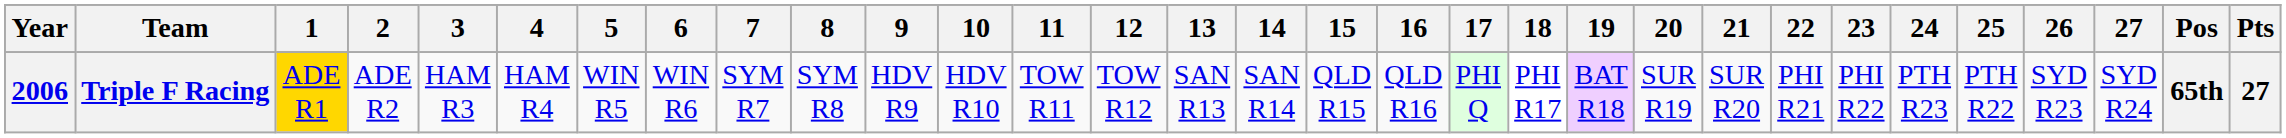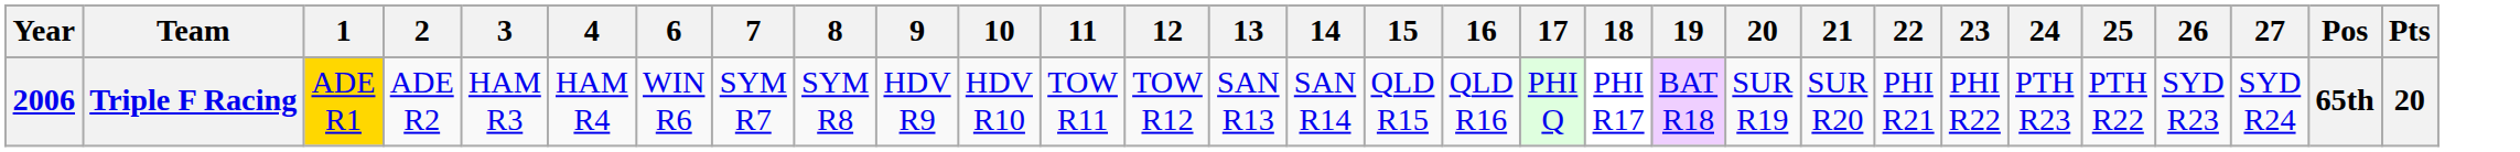 <table class="wikitable" style="text-align:center; font-size:90%">
 <tr>
 <th>Year</th>
 <th>Team</th>
 <th>1</th>
 <th>2</th>
 <th>3</th>
 <th>4</th>
-<th>5</th>
 <th>6</th>
 <th>7</th>
 <th>8</th>
 <th>9</th>
 <th>10</th>
 <th>11</th>
 <th>12</th>
 <th>13</th>
 <th>14</th>
 <th>15</th>
 <th>16</th>
 <th>17</th>
 <th>18</th>
 <th>19</th>
 <th>20</th>
 <th>21</th>
 <th>22</th>
 <th>23</th>
 <th>24</th>
 <th>25</th>
 <th>26</th>
 <th>27</th>
 <th>Pos</th>
 <th>Pts</th>
 </tr>
 <tr>
 <th><a href='#'>2006</a></th>
 <th><a href='#'>Triple F Racing</a></th>
 <td style="background: gold;"><a href='#'>ADE <br> R1</a></td>
 <td><a href='#'>ADE <br> R2</a></td>
 <td><a href='#'>HAM <br> R3</a></td>
 <td><a href='#'>HAM <br> R4</a></td>
-<td><a href='#'>WIN <br> R5</a></td>
 <td><a href='#'>WIN <br> R6</a></td>
 <td><a href='#'>SYM <br> R7</a></td>
 <td><a href='#'>SYM <br> R8</a></td>
 <td><a href='#'>HDV <br> R9</a></td>
 <td><a href='#'>HDV <br> R10</a></td>
 <td><a href='#'>TOW <br> R11</a></td>
 <td><a href='#'>TOW <br> R12</a></td>
 <td><a href='#'>SAN <br> R13</a></td>
 <td><a href='#'>SAN <br> R14</a></td>
 <td><a href='#'>QLD <br> R15</a></td>
 <td><a href='#'>QLD <br> R16</a></td>
 <td style="background:#dfffdf;"><a href='#'>PHI <br> Q</a><br></td>
 <td style="background:#ffffff;"><a href='#'>PHI <br> R17</a><br></td>
 <td style="background:#efcfff;"><a href='#'>BAT <br> R18</a><br></td>
 <td><a href='#'>SUR <br> R19</a></td>
 <td><a href='#'>SUR <br> R20</a></td>
 <td><a href='#'>PHI <br> R21</a></td>
 <td><a href='#'>PHI <br> R22</a></td>
 <td><a href='#'>PTH <br> R23</a></td>
 <td><a href='#'>PTH <br> R22</a></td>
 <td><a href='#'>SYD <br> R23</a></td>
 <td><a href='#'>SYD <br> R24</a></td>
 <th>65th</th>
-<th>27</th>
+<th>20</th>
 </tr>
 </table>
